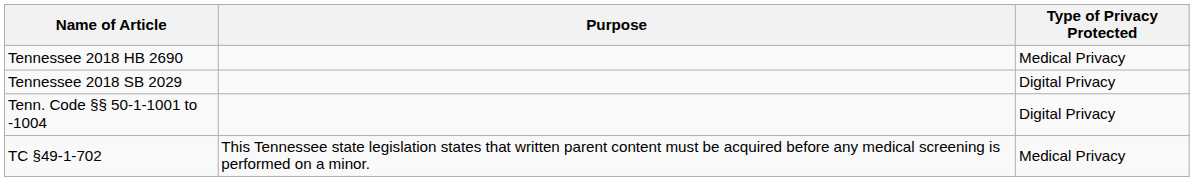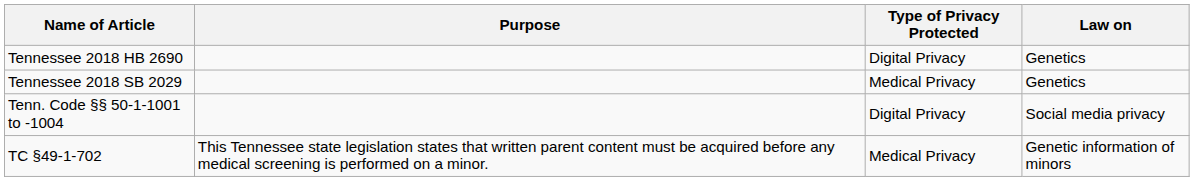 <table class="wikitable">
 <tr>
 <th>Name of Article</th>
 <th>Purpose</th>
 <th>Type of Privacy Protected</th>
+<th>Law on</th>
 </tr>
 <tr>
 <td>Tennessee 2018 HB 2690</td>
 <td></td>
-<td>Medical Privacy</td>
+<td>Digital Privacy</td>
+<td>Genetics</td>
 </tr>
 <tr>
 <td>Tennessee 2018 SB 2029</td>
 <td></td>
-<td>Digital Privacy</td>
+<td>Medical Privacy</td>
+<td>Genetics</td>
 </tr>
 <tr>
 <td>Tenn. Code §§ 50-1-1001 to -1004</td>
 <td></td>
 <td>Digital Privacy</td>
+<td>Social media privacy</td>
 </tr>
 <tr>
 <td>TC §49-1-702</td>
 <td>This Tennessee state legislation states that written parent content must be acquired before any medical screening is performed on a minor.</td>
 <td>Medical Privacy</td>
+<td>Genetic information of minors</td>
 </tr>
 </table>
